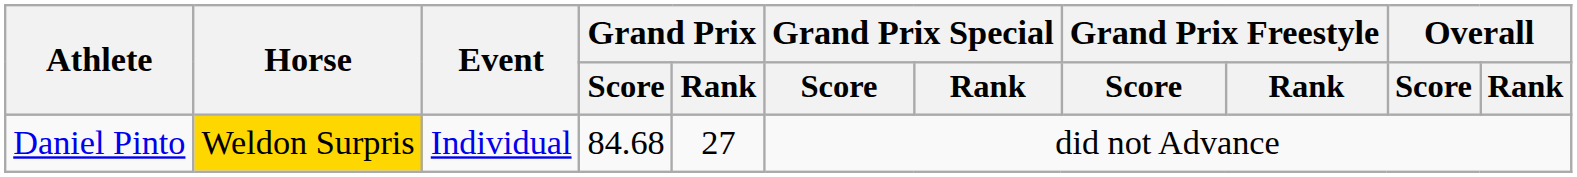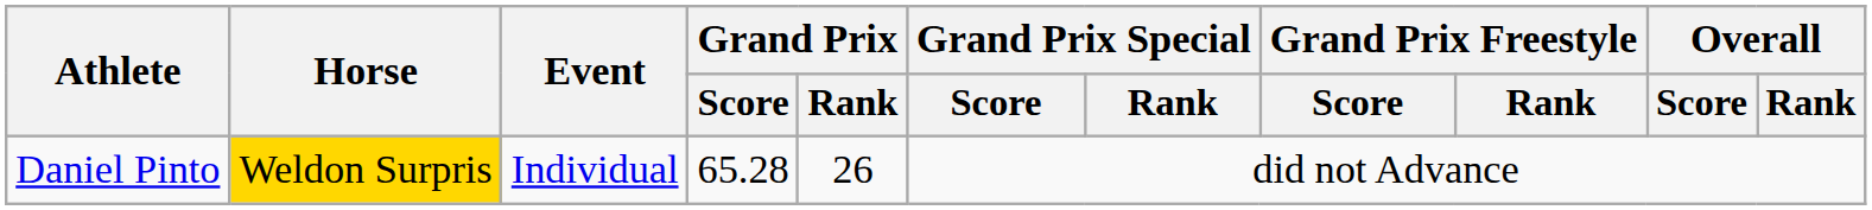 <table class=wikitable style="font-size:90%">
 <tr>
 <th rowspan="2">Athlete</th>
 <th rowspan="2">Horse</th>
 <th rowspan="2">Event</th>
 <th colspan="2">Grand Prix</th>
 <th colspan="2">Grand Prix Special</th>
 <th colspan="2">Grand Prix Freestyle</th>
 <th colspan="2">Overall</th>
 </tr>
 <tr style="font-size:95%">
 <th>Score</th>
 <th>Rank</th>
 <th>Score</th>
 <th>Rank</th>
 <th>Score</th>
 <th>Rank</th>
 <th>Score</th>
 <th>Rank</th>
 </tr>
 <tr align=center>
 <td><a href='#'>Daniel Pinto</a></td>
 <td style="background: gold;">Weldon Surpris</td>
 <td align=left rowspan=4><a href='#'>Individual</a></td>
-<td>84.68</td>
-<td>27</td>
+<td>65.28</td>
+<td>26</td>
 <td colspan=6>did not Advance</td>
 </tr>
 </table>
